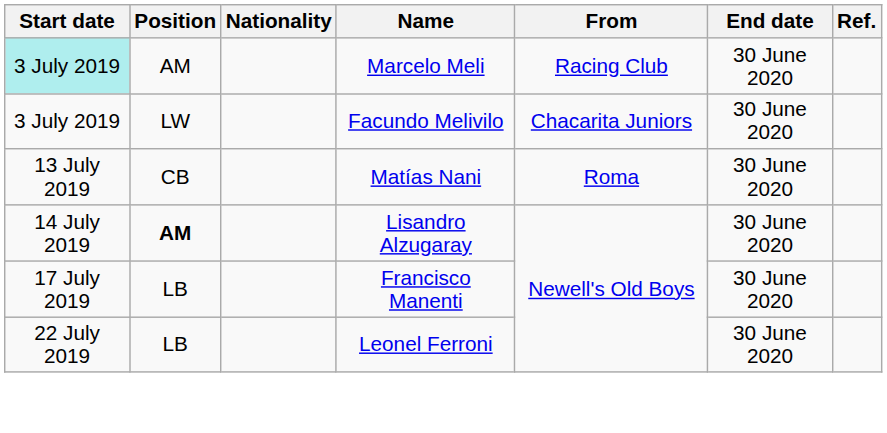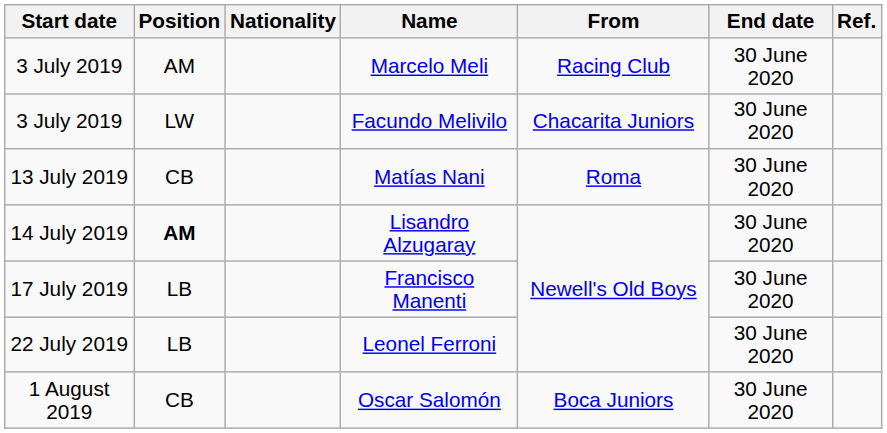 <table class="wikitable" style="text-align:center; font-size:90%; ">
 <tr>
 <th style="background:#; color:#; width:100px;">Start date</th>
 <th style="background:#; color:#; width:50px;">Position</th>
 <th style="background:#; color:#; width:50px;">Nationality</th>
 <th style="background:#; color:#; width:140px;">Name</th>
 <th style="background:#; color:#; width:155px;">From</th>
 <th style="background:#; color:#; width:100px;">End date</th>
 <th style="background:#; color:#; width:25px;">Ref.</th>
 </tr>
 <tr>
-<td style="background: paleturquoise;">3 July 2019</td>
+<td>3 July 2019</td>
 <td>AM</td>
 <td></td>
 <td><a href='#'>Marcelo Meli</a></td>
 <td> <a href='#'>Racing Club</a></td>
 <td>30 June 2020</td>
 <td></td>
 </tr>
 <tr>
 <td>3 July 2019</td>
 <td>LW</td>
 <td></td>
 <td><a href='#'>Facundo Melivilo</a></td>
 <td> <a href='#'>Chacarita Juniors</a></td>
 <td>30 June 2020</td>
 <td></td>
 </tr>
 <tr>
 <td>13 July 2019</td>
 <td>CB</td>
 <td></td>
 <td><a href='#'>Matías Nani</a></td>
 <td> <a href='#'>Roma</a></td>
 <td>30 June 2020</td>
 <td></td>
 </tr>
 <tr>
 <td>14 July 2019</td>
 <td><strong>AM</strong></td>
 <td></td>
 <td><a href='#'>Lisandro Alzugaray</a></td>
 <td rowspan="3"> <a href='#'>Newell's Old Boys</a></td>
 <td>30 June 2020</td>
 <td></td>
 </tr>
 <tr>
 <td>17 July 2019</td>
 <td>LB</td>
 <td></td>
 <td><a href='#'>Francisco Manenti</a></td>
 <td>30 June 2020</td>
 <td></td>
 </tr>
 <tr>
 <td>22 July 2019</td>
 <td>LB</td>
 <td></td>
 <td><a href='#'>Leonel Ferroni</a></td>
 <td>30 June 2020</td>
 <td></td>
 </tr>
+<tr>
+<td>1 August 2019</td>
+<td>CB</td>
+<td></td>
+<td><a href='#'>Oscar Salomón</a></td>
+<td> <a href='#'>Boca Juniors</a></td>
+<td>30 June 2020</td>
+<td></td>
+</tr>
 </table>
